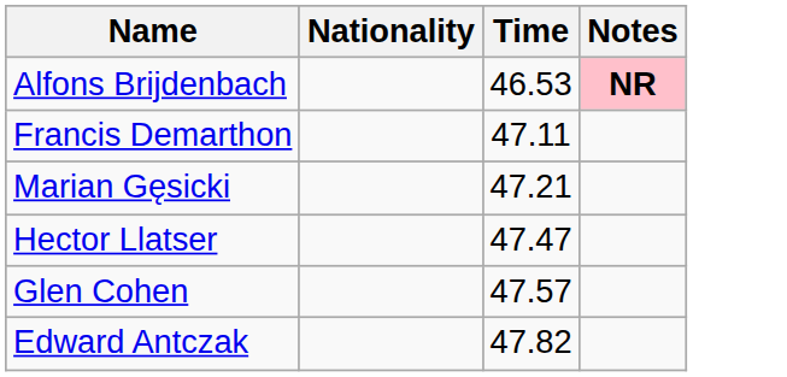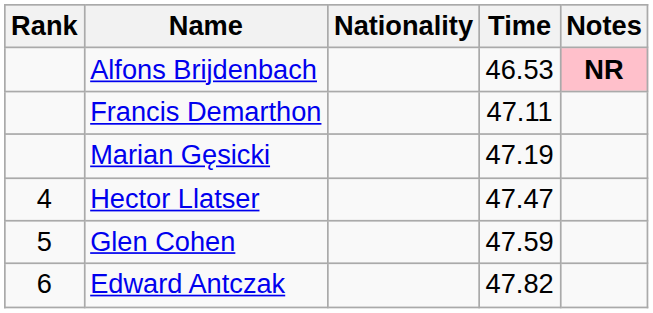 <table class="wikitable sortable" style="text-align:center">
 <tr>
+<th>Rank</th>
 <th>Name</th>
 <th>Nationality</th>
 <th>Time</th>
 <th>Notes</th>
 </tr>
 <tr>
+<td></td>
 <td align="left"><a href='#'>Alfons Brijdenbach</a></td>
 <td align=left></td>
 <td>46.53</td>
 <td style="background: pink;"><strong>NR</strong></td>
 </tr>
 <tr>
+<td></td>
 <td align="left"><a href='#'>Francis Demarthon</a></td>
 <td align=left></td>
 <td>47.11</td>
 <td></td>
 </tr>
 <tr>
+<td></td>
 <td align="left"><a href='#'>Marian Gęsicki</a></td>
 <td align=left></td>
-<td>47.21</td>
+<td>47.19</td>
 <td></td>
 </tr>
 <tr>
+<td>4</td>
 <td align="left"><a href='#'>Hector Llatser</a></td>
 <td align=left></td>
 <td>47.47</td>
 <td></td>
 </tr>
 <tr>
+<td>5</td>
 <td align="left"><a href='#'>Glen Cohen</a></td>
 <td align=left></td>
-<td>47.57</td>
+<td>47.59</td>
 <td></td>
 </tr>
 <tr>
+<td>6</td>
 <td align="left"><a href='#'>Edward Antczak</a></td>
 <td align=left></td>
 <td>47.82</td>
 <td></td>
 </tr>
 </table>
